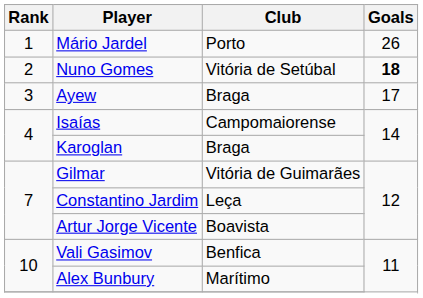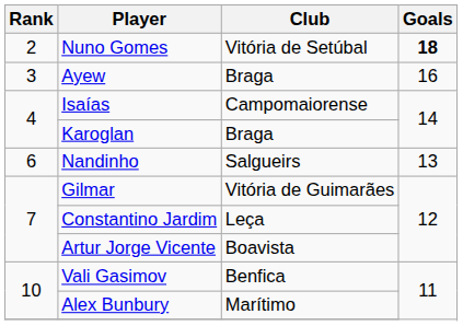 <table class="wikitable" style="text-align:center;">
 <tr>
 <th>Rank</th>
 <th>Player</th>
 <th>Club</th>
 <th>Goals</th>
-</tr>
-<tr>
-<td>1</td>
-<td align="left"> <a href='#'>Mário Jardel</a></td>
-<td align="left">Porto</td>
-<td>26</td>
 </tr>
 <tr>
 <td>2</td>
 <td align="left"> <a href='#'>Nuno Gomes</a></td>
 <td align="left">Vitória de Setúbal</td>
 <td><strong>18</strong></td>
 </tr>
 <tr>
 <td>3</td>
 <td align="left"> <a href='#'>Ayew</a></td>
 <td align="left">Braga</td>
-<td>17</td>
+<td>16</td>
 </tr>
 <tr>
 <td rowspan=2>4</td>
 <td align="left"> <a href='#'>Isaías</a></td>
 <td align="left">Campomaiorense</td>
 <td rowspan=2>14</td>
 </tr>
 <tr>
 <td align="left"> <a href='#'>Karoglan</a></td>
 <td align="left">Braga</td>
+</tr>
+<tr>
+<td>6</td>
+<td align="left"> <a href='#'>Nandinho</a></td>
+<td align="left">Salgueirs</td>
+<td>13</td>
 </tr>
 <tr>
 <td rowspan=3>7</td>
 <td align="left"> <a href='#'>Gilmar</a></td>
 <td align="left">Vitória de Guimarães</td>
 <td rowspan=3>12</td>
 </tr>
 <tr>
 <td align="left"> <a href='#'>Constantino Jardim</a></td>
 <td align="left">Leça</td>
 </tr>
 <tr>
 <td align="left"> <a href='#'>Artur Jorge Vicente</a></td>
 <td align="left">Boavista</td>
 </tr>
 <tr>
 <td rowspan=2>10</td>
 <td align="left"> <a href='#'>Vali Gasimov</a></td>
 <td align="left">Benfica</td>
 <td rowspan=3>11</td>
 </tr>
 <tr>
 <td align="left"> <a href='#'>Alex Bunbury</a></td>
 <td align="left">Marítimo</td>
 </tr>
 <tr>
 </tr>
 </table>
